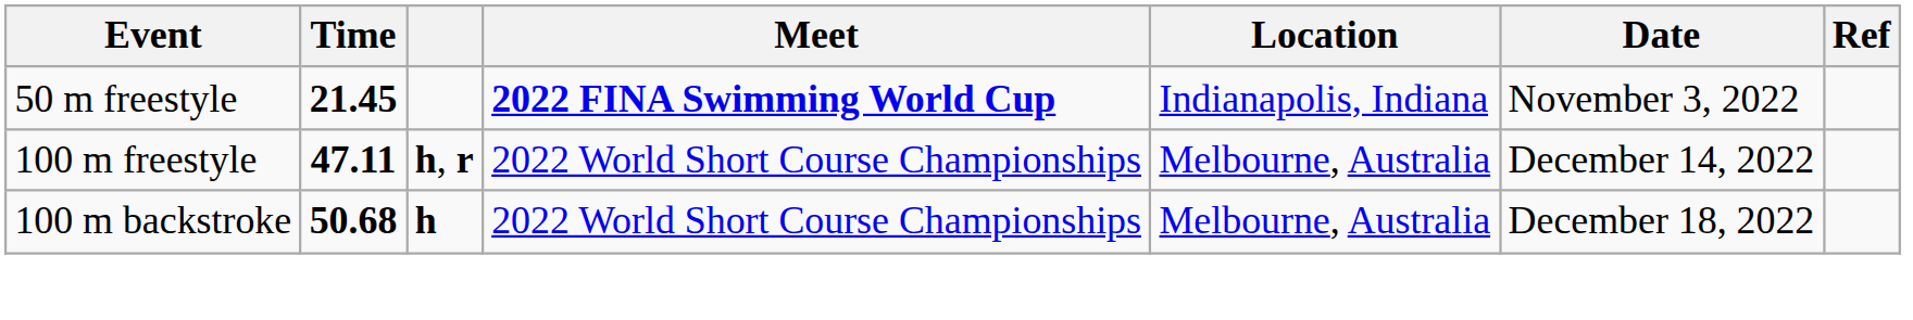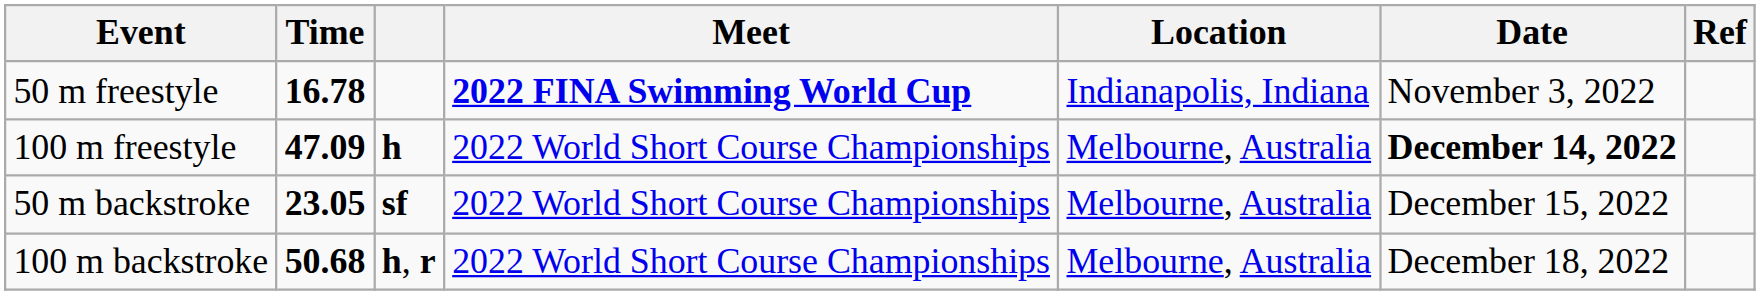 <table class="wikitable">
 <tr>
 <th>Event</th>
 <th>Time</th>
 <th></th>
 <th>Meet</th>
 <th>Location</th>
 <th>Date</th>
 <th>Ref</th>
 </tr>
 <tr>
 <td>50 m freestyle</td>
-<td style="text-align:center;"><strong>21.45</strong></td>
+<td style="text-align:center;"><strong>16.78</strong></td>
 <td></td>
 <td><strong><a href='#'>2022 FINA Swimming World Cup</a></strong></td>
 <td><a href='#'>Indianapolis, Indiana</a></td>
 <td>November 3, 2022</td>
 <td style="text-align:center;"></td>
 </tr>
 <tr>
 <td>100 m freestyle</td>
-<td style="text-align:center;"><strong>47.11</strong></td>
-<td><strong>h</strong>, <strong>r</strong></td>
+<td style="text-align:center;"><strong>47.09</strong></td>
+<td><strong>h</strong></td>
 <td><a href='#'>2022 World Short Course Championships</a></td>
 <td><a href='#'>Melbourne</a>, <a href='#'>Australia</a></td>
-<td>December 14, 2022</td>
+<td><strong>December 14, 2022</strong></td>
+<td style="text-align:center;"></td>
+</tr>
+<tr>
+<td>50 m backstroke</td>
+<td style="text-align:center;"><strong>23.05</strong></td>
+<td><strong>sf</strong></td>
+<td><a href='#'>2022 World Short Course Championships</a></td>
+<td><a href='#'>Melbourne</a>, <a href='#'>Australia</a></td>
+<td>December 15, 2022</td>
 <td style="text-align:center;"></td>
 </tr>
 <tr>
 <td>100 m backstroke</td>
 <td style="text-align:center;"><strong>50.68</strong></td>
-<td><strong>h</strong></td>
+<td><strong>h</strong>, <strong>r</strong></td>
 <td><a href='#'>2022 World Short Course Championships</a></td>
 <td><a href='#'>Melbourne</a>, <a href='#'>Australia</a></td>
 <td>December 18, 2022</td>
 <td style="text-align:center;"></td>
 </tr>
 </table>
